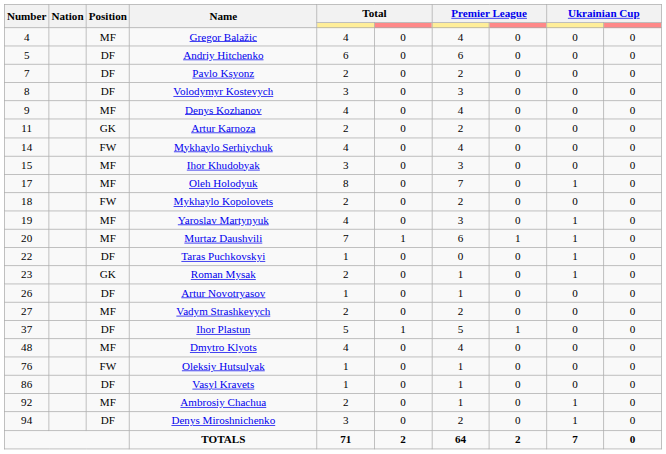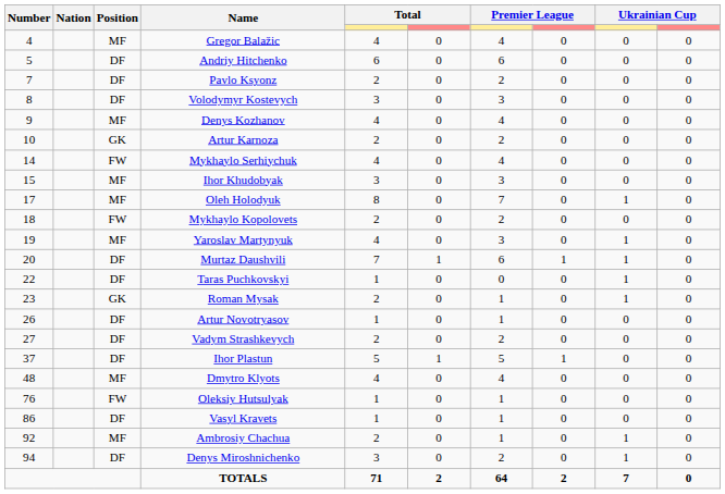 <table class="wikitable" style="font-size: 95%; text-align: center;">
 <tr>
 <th width=40 rowspan="2">Number</th>
 <th width=40 rowspan="2">Nation</th>
 <th width=40 rowspan="2">Position</th>
 <th width=250 rowspan="2">Name</th>
 <th width=150 colspan="2">Total</th>
 <th width=150 colspan="2"><a href='#'>Premier League</a></th>
 <th width=150 colspan="2"><a href='#'>Ukrainian Cup</a></th>
 </tr>
 <tr>
 <th width=60 style="background: #FFEE99"></th>
 <th width=60 style="background: #FF8888"></th>
 <th width=60 style="background: #FFEE99"></th>
 <th width=60 style="background: #FF8888"></th>
 <th width=60 style="background: #FFEE99"></th>
 <th width=60 style="background: #FF8888"></th>
 </tr>
 <tr>
 <td>4</td>
 <td></td>
 <td>MF</td>
 <td><a href='#'>Gregor Balažic</a></td>
 <td>4</td>
 <td>0</td>
 <td>4</td>
 <td>0</td>
 <td>0</td>
 <td>0</td>
 </tr>
 <tr>
 <td>5</td>
 <td></td>
 <td>DF</td>
 <td><a href='#'>Andriy Hitchenko</a></td>
 <td>6</td>
 <td>0</td>
 <td>6</td>
 <td>0</td>
 <td>0</td>
 <td>0</td>
 </tr>
 <tr>
 <td>7</td>
 <td></td>
 <td>DF</td>
 <td><a href='#'>Pavlo Ksyonz</a></td>
 <td>2</td>
 <td>0</td>
 <td>2</td>
 <td>0</td>
 <td>0</td>
 <td>0</td>
 </tr>
 <tr>
 <td>8</td>
 <td></td>
 <td>DF</td>
 <td><a href='#'>Volodymyr Kostevych</a></td>
 <td>3</td>
 <td>0</td>
 <td>3</td>
 <td>0</td>
 <td>0</td>
 <td>0</td>
 </tr>
 <tr>
 <td>9</td>
 <td></td>
 <td>MF</td>
 <td><a href='#'>Denys Kozhanov</a></td>
 <td>4</td>
 <td>0</td>
 <td>4</td>
 <td>0</td>
 <td>0</td>
 <td>0</td>
 </tr>
 <tr>
-<td>11</td>
+<td>10</td>
 <td></td>
 <td>GK</td>
 <td><a href='#'>Artur Karnoza</a></td>
 <td>2</td>
 <td>0</td>
 <td>2</td>
 <td>0</td>
 <td>0</td>
 <td>0</td>
 </tr>
 <tr>
 <td>14</td>
 <td></td>
 <td>FW</td>
 <td><a href='#'>Mykhaylo Serhiychuk</a></td>
 <td>4</td>
 <td>0</td>
 <td>4</td>
 <td>0</td>
 <td>0</td>
 <td>0</td>
 </tr>
 <tr>
 <td>15</td>
 <td></td>
 <td>MF</td>
 <td><a href='#'>Ihor Khudobyak</a></td>
 <td>3</td>
 <td>0</td>
 <td>3</td>
 <td>0</td>
 <td>0</td>
 <td>0</td>
 </tr>
 <tr>
 <td>17</td>
 <td></td>
 <td>MF</td>
 <td><a href='#'>Oleh Holodyuk</a></td>
 <td>8</td>
 <td>0</td>
 <td>7</td>
 <td>0</td>
 <td>1</td>
 <td>0</td>
 </tr>
 <tr>
 <td>18</td>
 <td></td>
 <td>FW</td>
 <td><a href='#'>Mykhaylo Kopolovets</a></td>
 <td>2</td>
 <td>0</td>
 <td>2</td>
 <td>0</td>
 <td>0</td>
 <td>0</td>
 </tr>
 <tr>
 <td>19</td>
 <td></td>
 <td>MF</td>
 <td><a href='#'>Yaroslav Martynyuk</a></td>
 <td>4</td>
 <td>0</td>
 <td>3</td>
 <td>0</td>
 <td>1</td>
 <td>0</td>
 </tr>
 <tr>
 <td>20</td>
 <td></td>
-<td>MF</td>
+<td>DF</td>
 <td><a href='#'>Murtaz Daushvili</a></td>
 <td>7</td>
 <td>1</td>
 <td>6</td>
 <td>1</td>
 <td>1</td>
 <td>0</td>
 </tr>
 <tr>
 <td>22</td>
 <td></td>
 <td>DF</td>
 <td><a href='#'>Taras Puchkovskyi</a></td>
 <td>1</td>
 <td>0</td>
 <td>0</td>
 <td>0</td>
 <td>1</td>
 <td>0</td>
 </tr>
 <tr>
 <td>23</td>
 <td></td>
 <td>GK</td>
 <td><a href='#'>Roman Mysak</a></td>
 <td>2</td>
 <td>0</td>
 <td>1</td>
 <td>0</td>
 <td>1</td>
 <td>0</td>
 </tr>
 <tr>
 <td>26</td>
 <td></td>
 <td>DF</td>
 <td><a href='#'>Artur Novotryasov</a></td>
 <td>1</td>
 <td>0</td>
 <td>1</td>
 <td>0</td>
 <td>0</td>
 <td>0</td>
 </tr>
 <tr>
 <td>27</td>
 <td></td>
-<td>MF</td>
+<td>DF</td>
 <td><a href='#'>Vadym Strashkevych</a></td>
 <td>2</td>
 <td>0</td>
 <td>2</td>
 <td>0</td>
 <td>0</td>
 <td>0</td>
 </tr>
 <tr>
 <td>37</td>
 <td></td>
 <td>DF</td>
 <td><a href='#'>Ihor Plastun</a></td>
 <td>5</td>
 <td>1</td>
 <td>5</td>
 <td>1</td>
 <td>0</td>
 <td>0</td>
 </tr>
 <tr>
 <td>48</td>
 <td></td>
 <td>MF</td>
 <td><a href='#'>Dmytro Klyots</a></td>
 <td>4</td>
 <td>0</td>
 <td>4</td>
 <td>0</td>
 <td>0</td>
 <td>0</td>
 </tr>
 <tr>
 <td>76</td>
 <td></td>
 <td>FW</td>
 <td><a href='#'>Oleksiy Hutsulyak</a></td>
 <td>1</td>
 <td>0</td>
 <td>1</td>
 <td>0</td>
 <td>0</td>
 <td>0</td>
 </tr>
 <tr>
 <td>86</td>
 <td></td>
 <td>DF</td>
 <td><a href='#'>Vasyl Kravets</a></td>
 <td>1</td>
 <td>0</td>
 <td>1</td>
 <td>0</td>
 <td>0</td>
 <td>0</td>
 </tr>
 <tr>
 <td>92</td>
 <td></td>
 <td>MF</td>
 <td><a href='#'>Ambrosiy Chachua</a></td>
 <td>2</td>
 <td>0</td>
 <td>1</td>
 <td>0</td>
 <td>1</td>
 <td>0</td>
 </tr>
 <tr>
 <td>94</td>
 <td></td>
 <td>DF</td>
 <td><a href='#'>Denys Miroshnichenko</a></td>
 <td>3</td>
 <td>0</td>
 <td>2</td>
 <td>0</td>
 <td>1</td>
 <td>0</td>
 </tr>
 <tr>
 <td colspan="3"></td>
 <td><strong>TOTALS</strong></td>
 <td><strong>71</strong></td>
 <td><strong>2</strong></td>
 <td><strong>64</strong></td>
 <td><strong>2</strong></td>
 <td><strong>7</strong></td>
 <td><strong>0</strong></td>
 </tr>
 </table>
